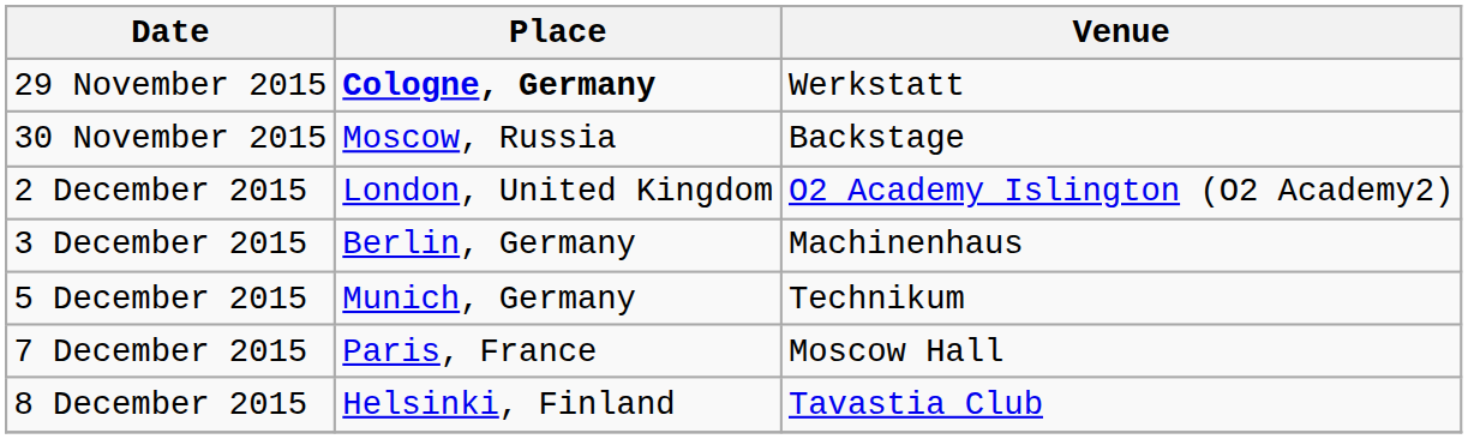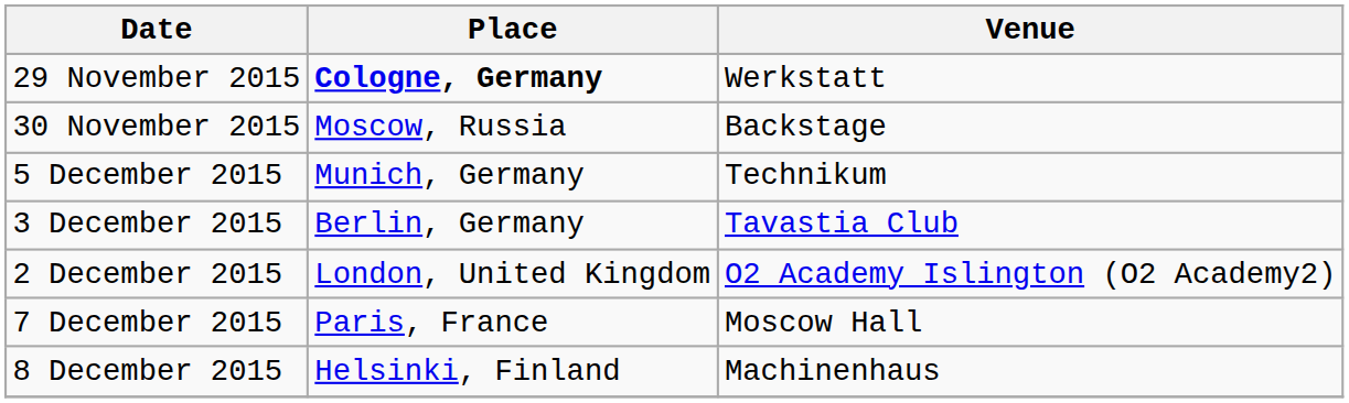 <table class="wikitable">
 <tr>
 <th>Date</th>
 <th>Place</th>
 <th>Venue</th>
 </tr>
 <tr>
 <td>29 November 2015</td>
 <td><strong><a href='#'>Cologne</a>, Germany</strong></td>
 <td>Werkstatt</td>
 </tr>
 <tr>
 <td>30 November 2015</td>
 <td><a href='#'>Moscow</a>, Russia</td>
 <td>Backstage</td>
 </tr>
 <tr>
-<td>2 December 2015</td>
-<td><a href='#'>London</a>, United Kingdom</td>
-<td><a href='#'>O2 Academy Islington</a> (O2 Academy2)</td>
+<td>5 December 2015</td>
+<td><a href='#'>Munich</a>, Germany</td>
+<td>Technikum</td>
 </tr>
 <tr>
 <td>3 December 2015</td>
 <td><a href='#'>Berlin</a>, Germany</td>
-<td>Machinenhaus</td>
+<td><a href='#'>Tavastia Club</a></td>
 </tr>
 <tr>
-<td>5 December 2015</td>
-<td><a href='#'>Munich</a>, Germany</td>
-<td>Technikum</td>
+<td>2 December 2015</td>
+<td><a href='#'>London</a>, United Kingdom</td>
+<td><a href='#'>O2 Academy Islington</a> (O2 Academy2)</td>
 </tr>
 <tr>
 <td>7 December 2015</td>
 <td><a href='#'>Paris</a>, France</td>
 <td>Moscow Hall</td>
 </tr>
 <tr>
 <td>8 December 2015</td>
 <td><a href='#'>Helsinki</a>, Finland</td>
-<td><a href='#'>Tavastia Club</a></td>
+<td>Machinenhaus</td>
 </tr>
 <tr>
 </tr>
 </table>
